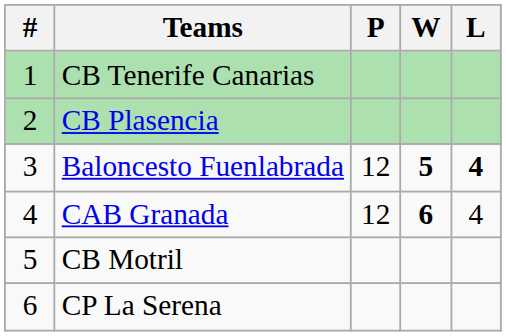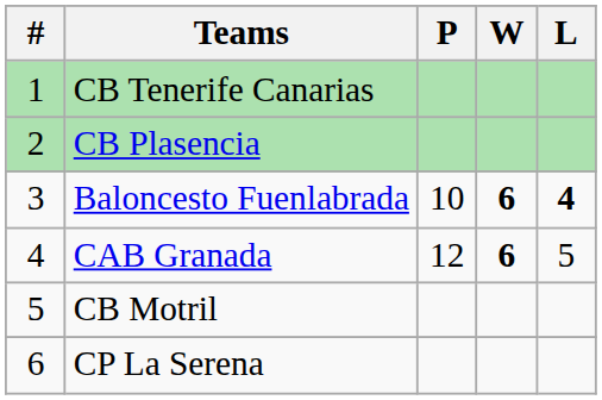 <table class="wikitable" style="text-align: center;">
 <tr>
 <th width=20>#</th>
 <th>Teams</th>
 <th width=20>P</th>
 <th width=20>W</th>
 <th width=20>L</th>
 </tr>
 <tr bgcolor=ACE1AF>
 <td>1</td>
 <td align=left>CB Tenerife Canarias</td>
 <td></td>
 <td></td>
 <td></td>
 </tr>
 <tr bgcolor=ACE1AF>
 <td>2</td>
 <td align=left><a href='#'>CB Plasencia</a></td>
 <td></td>
 <td></td>
 <td></td>
 </tr>
 <tr>
 <td>3</td>
 <td align=left><a href='#'>Baloncesto Fuenlabrada</a></td>
-<td>12</td>
-<td><strong>5</strong></td>
+<td>10</td>
+<td><strong>6</strong></td>
 <td><strong>4</strong></td>
 </tr>
 <tr>
 <td>4</td>
 <td align=left><a href='#'>CAB Granada</a></td>
 <td>12</td>
 <td><strong>6</strong></td>
-<td>4</td>
+<td>5</td>
 </tr>
 <tr>
 <td>5</td>
 <td align=left>CB Motril</td>
 <td></td>
 <td></td>
 <td></td>
 </tr>
 <tr>
 <td>6</td>
 <td align=left>CP La Serena</td>
 <td></td>
 <td></td>
 <td></td>
 </tr>
 </table>
